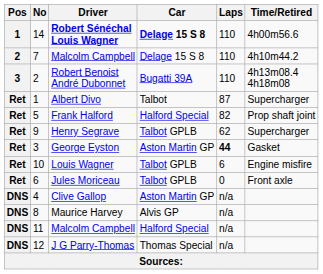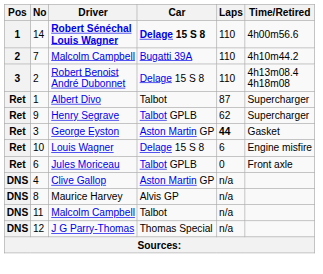 <table class="wikitable" style="font-size: 95%;">
 <tr>
 <th>Pos</th>
 <th>No</th>
 <th>Driver</th>
 <th>Car</th>
 <th>Laps</th>
 <th>Time/Retired</th>
 </tr>
 <tr>
 <th>1</th>
 <td>14</td>
 <td> <strong><a href='#'>Robert Sénéchal</a></strong><br> <strong><a href='#'>Louis Wagner</a></strong></td>
 <td><strong><a href='#'>Delage</a> 15 S 8</strong></td>
 <td>110</td>
 <td>4h00m56.6</td>
 </tr>
 <tr>
 <th>2</th>
 <td>7</td>
 <td> <a href='#'>Malcolm Campbell</a></td>
-<td><a href='#'>Delage</a> 15 S 8</td>
+<td><a href='#'>Bugatti 39A</a></td>
 <td>110</td>
 <td>4h10m44.2</td>
 </tr>
 <tr>
 <th>3</th>
 <td>2</td>
 <td> <a href='#'>Robert Benoist</a><br> <a href='#'>André Dubonnet</a></td>
-<td><a href='#'>Bugatti 39A</a></td>
+<td><a href='#'>Delage</a> 15 S 8</td>
 <td>110</td>
 <td>4h13m08.4<br>4h18m08</td>
 </tr>
 <tr>
 <th>Ret</th>
 <td>1</td>
 <td> <a href='#'>Albert Divo</a></td>
 <td>Talbot</td>
 <td>87</td>
 <td>Supercharger</td>
-</tr>
-<tr>
-<th>Ret</th>
-<td>5</td>
-<td> <a href='#'>Frank Halford</a></td>
-<td><a href='#'>Halford Special</a></td>
-<td>82</td>
-<td>Prop shaft joint</td>
 </tr>
 <tr>
 <th>Ret</th>
 <td>9</td>
 <td> <a href='#'>Henry Segrave</a></td>
 <td><a href='#'>Talbot</a> GPLB</td>
 <td>62</td>
 <td>Supercharger</td>
 </tr>
 <tr>
 <th>Ret</th>
 <td>3</td>
 <td> <a href='#'>George Eyston</a></td>
 <td><a href='#'>Aston Martin</a> GP</td>
 <td><strong>44</strong></td>
 <td>Gasket</td>
 </tr>
 <tr>
 <th>Ret</th>
 <td>10</td>
 <td> <a href='#'>Louis Wagner</a></td>
-<td><a href='#'>Talbot</a> GPLB</td>
+<td><a href='#'>Delage</a> 15 S 8</td>
 <td>6</td>
 <td>Engine misfire</td>
 </tr>
 <tr>
 <th>Ret</th>
 <td>6</td>
 <td> <a href='#'>Jules Moriceau</a></td>
 <td><a href='#'>Talbot</a> GPLB</td>
 <td>0</td>
 <td>Front axle</td>
 </tr>
 <tr>
 <th>DNS</th>
 <td>4</td>
 <td> <a href='#'>Clive Gallop</a></td>
 <td><a href='#'>Aston Martin</a> GP</td>
 <td>n/a</td>
 <td></td>
 </tr>
 <tr>
 <th>DNS</th>
 <td>8</td>
 <td> Maurice Harvey</td>
 <td>Alvis GP</td>
 <td>n/a</td>
 <td></td>
 </tr>
 <tr>
 <th>DNS</th>
 <td>11</td>
 <td> <a href='#'>Malcolm Campbell</a></td>
-<td><a href='#'>Halford Special</a></td>
+<td>Talbot</td>
 <td>n/a</td>
 <td></td>
 </tr>
 <tr>
 <th>DNS</th>
 <td>12</td>
 <td> <a href='#'>J G Parry-Thomas</a></td>
 <td>Thomas Special</td>
 <td>n/a</td>
 <td></td>
 </tr>
 <tr>
 <th colspan="6">Sources:</th>
 </tr>
 </table>
